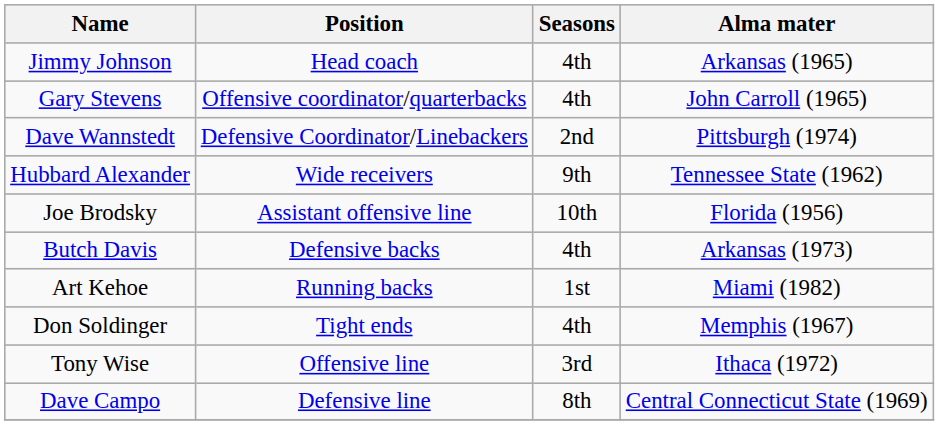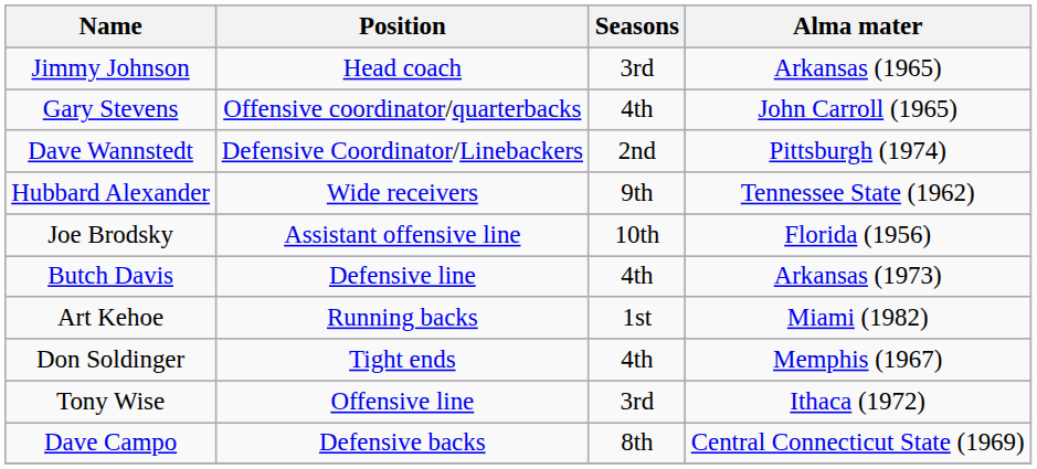 <table class="wikitable" border="1" style="font-size:90%;">
 <tr>
 <th>Name</th>
 <th>Position</th>
 <th>Seasons</th>
 <th>Alma mater</th>
 </tr>
 <tr style="text-align:center;">
 <td><a href='#'>Jimmy Johnson</a></td>
 <td><a href='#'>Head coach</a></td>
-<td>4th</td>
+<td>3rd</td>
 <td><a href='#'>Arkansas</a> (1965)</td>
 </tr>
 <tr style="text-align:center;">
 <td><a href='#'>Gary Stevens</a></td>
 <td><a href='#'>Offensive coordinator</a>/<a href='#'>quarterbacks</a></td>
 <td>4th</td>
 <td><a href='#'>John Carroll</a> (1965)</td>
 </tr>
 <tr style="text-align:center;">
 <td><a href='#'>Dave Wannstedt</a></td>
 <td><a href='#'>Defensive Coordinator</a>/<a href='#'>Linebackers</a></td>
 <td>2nd</td>
 <td><a href='#'>Pittsburgh</a> (1974)</td>
 </tr>
 <tr style="text-align:center;">
 <td><a href='#'>Hubbard Alexander</a></td>
 <td><a href='#'>Wide receivers</a></td>
 <td>9th</td>
 <td><a href='#'>Tennessee State</a> (1962)</td>
 </tr>
 <tr style="text-align:center;">
 <td>Joe Brodsky</td>
 <td><a href='#'>Assistant offensive line</a></td>
 <td>10th</td>
 <td><a href='#'>Florida</a> (1956)</td>
 </tr>
 <tr style="text-align:center;">
 <td><a href='#'>Butch Davis</a></td>
-<td><a href='#'>Defensive backs</a></td>
+<td><a href='#'>Defensive line</a></td>
 <td>4th</td>
 <td><a href='#'>Arkansas</a> (1973)</td>
 </tr>
 <tr style="text-align:center;">
 <td>Art Kehoe</td>
 <td><a href='#'>Running backs</a></td>
 <td>1st</td>
 <td><a href='#'>Miami</a> (1982)</td>
 </tr>
 <tr style="text-align:center;">
 <td>Don Soldinger</td>
 <td><a href='#'>Tight ends</a></td>
 <td>4th</td>
 <td><a href='#'>Memphis</a> (1967)</td>
 </tr>
 <tr style="text-align:center;">
 <td>Tony Wise</td>
 <td><a href='#'>Offensive line</a></td>
 <td>3rd</td>
 <td><a href='#'>Ithaca</a> (1972)</td>
 </tr>
 <tr style="text-align:center;">
 <td><a href='#'>Dave Campo</a></td>
-<td><a href='#'>Defensive line</a></td>
+<td><a href='#'>Defensive backs</a></td>
 <td>8th</td>
 <td><a href='#'>Central Connecticut State</a> (1969)</td>
 </tr>
 <tr style="text-align:center;">
 </tr>
 </table>
